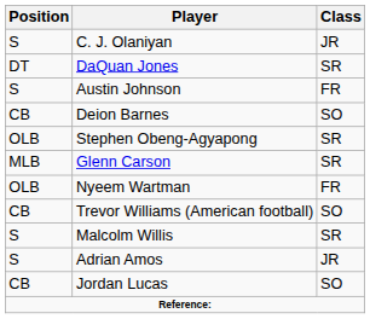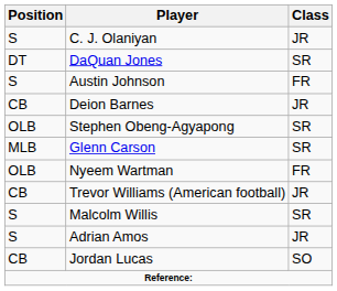 <table class="wikitable">
 <tr>
 <th>Position</th>
 <th>Player</th>
 <th>Class</th>
 </tr>
 <tr>
 <td>S</td>
 <td>C. J. Olaniyan</td>
 <td>JR</td>
 </tr>
 <tr>
 <td>DT</td>
 <td><a href='#'>DaQuan Jones</a></td>
 <td>SR</td>
 </tr>
 <tr>
 <td>S</td>
 <td>Austin Johnson</td>
 <td>FR</td>
 </tr>
 <tr>
 <td>CB</td>
 <td>Deion Barnes</td>
-<td>SO</td>
+<td>JR</td>
 </tr>
 <tr>
 <td>OLB</td>
 <td>Stephen Obeng-Agyapong</td>
 <td>SR</td>
 </tr>
 <tr>
 <td>MLB</td>
 <td><a href='#'>Glenn Carson</a></td>
 <td>SR</td>
 </tr>
 <tr>
 <td>OLB</td>
 <td>Nyeem Wartman</td>
 <td>FR</td>
 </tr>
 <tr>
 <td>CB</td>
 <td>Trevor Williams (American football)</td>
-<td>SO</td>
+<td>JR</td>
 </tr>
 <tr>
 <td>S</td>
 <td>Malcolm Willis</td>
 <td>SR</td>
 </tr>
 <tr>
 <td>S</td>
 <td>Adrian Amos</td>
 <td>JR</td>
 </tr>
 <tr>
 <td>CB</td>
 <td>Jordan Lucas</td>
 <td>SO</td>
 </tr>
 <tr>
 <td colspan="3"  style="font-size:8pt; text-align:center;"><strong>Reference:</strong></td>
 </tr>
 </table>
